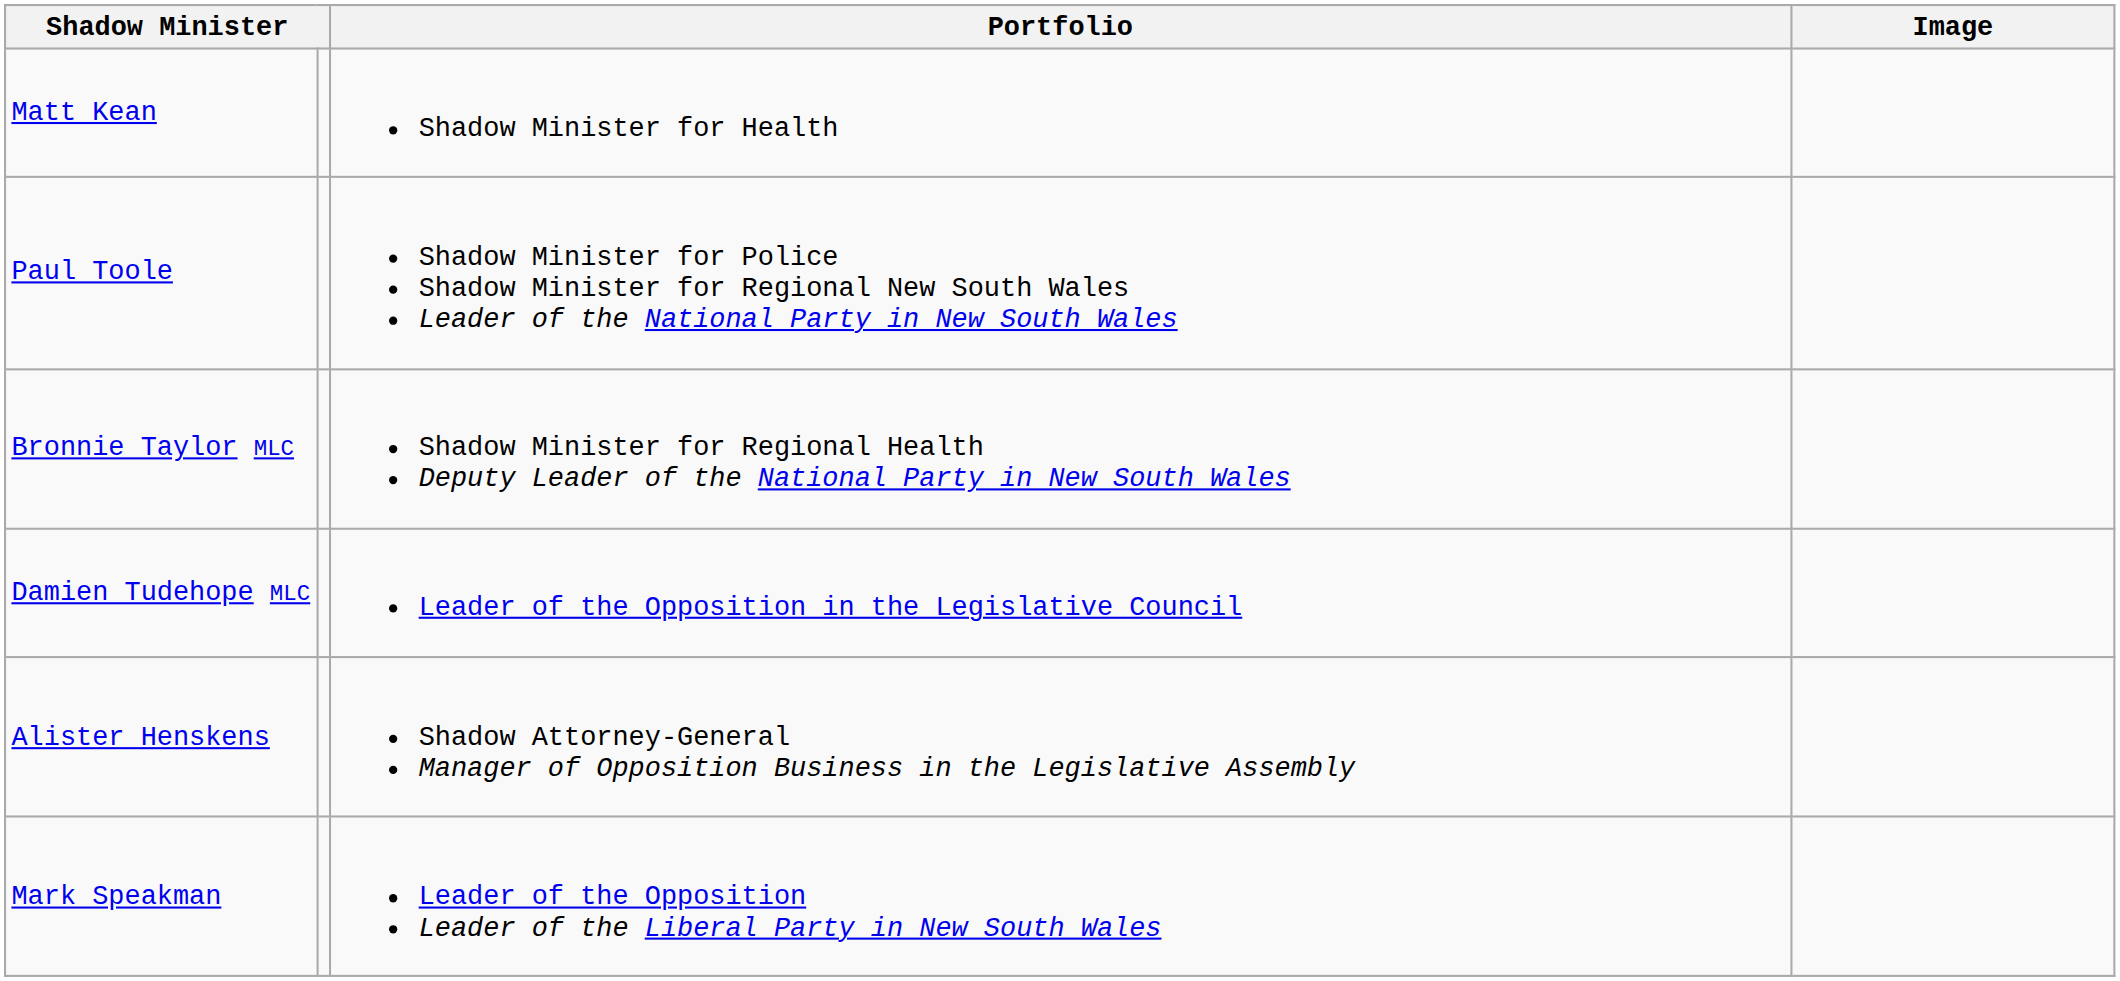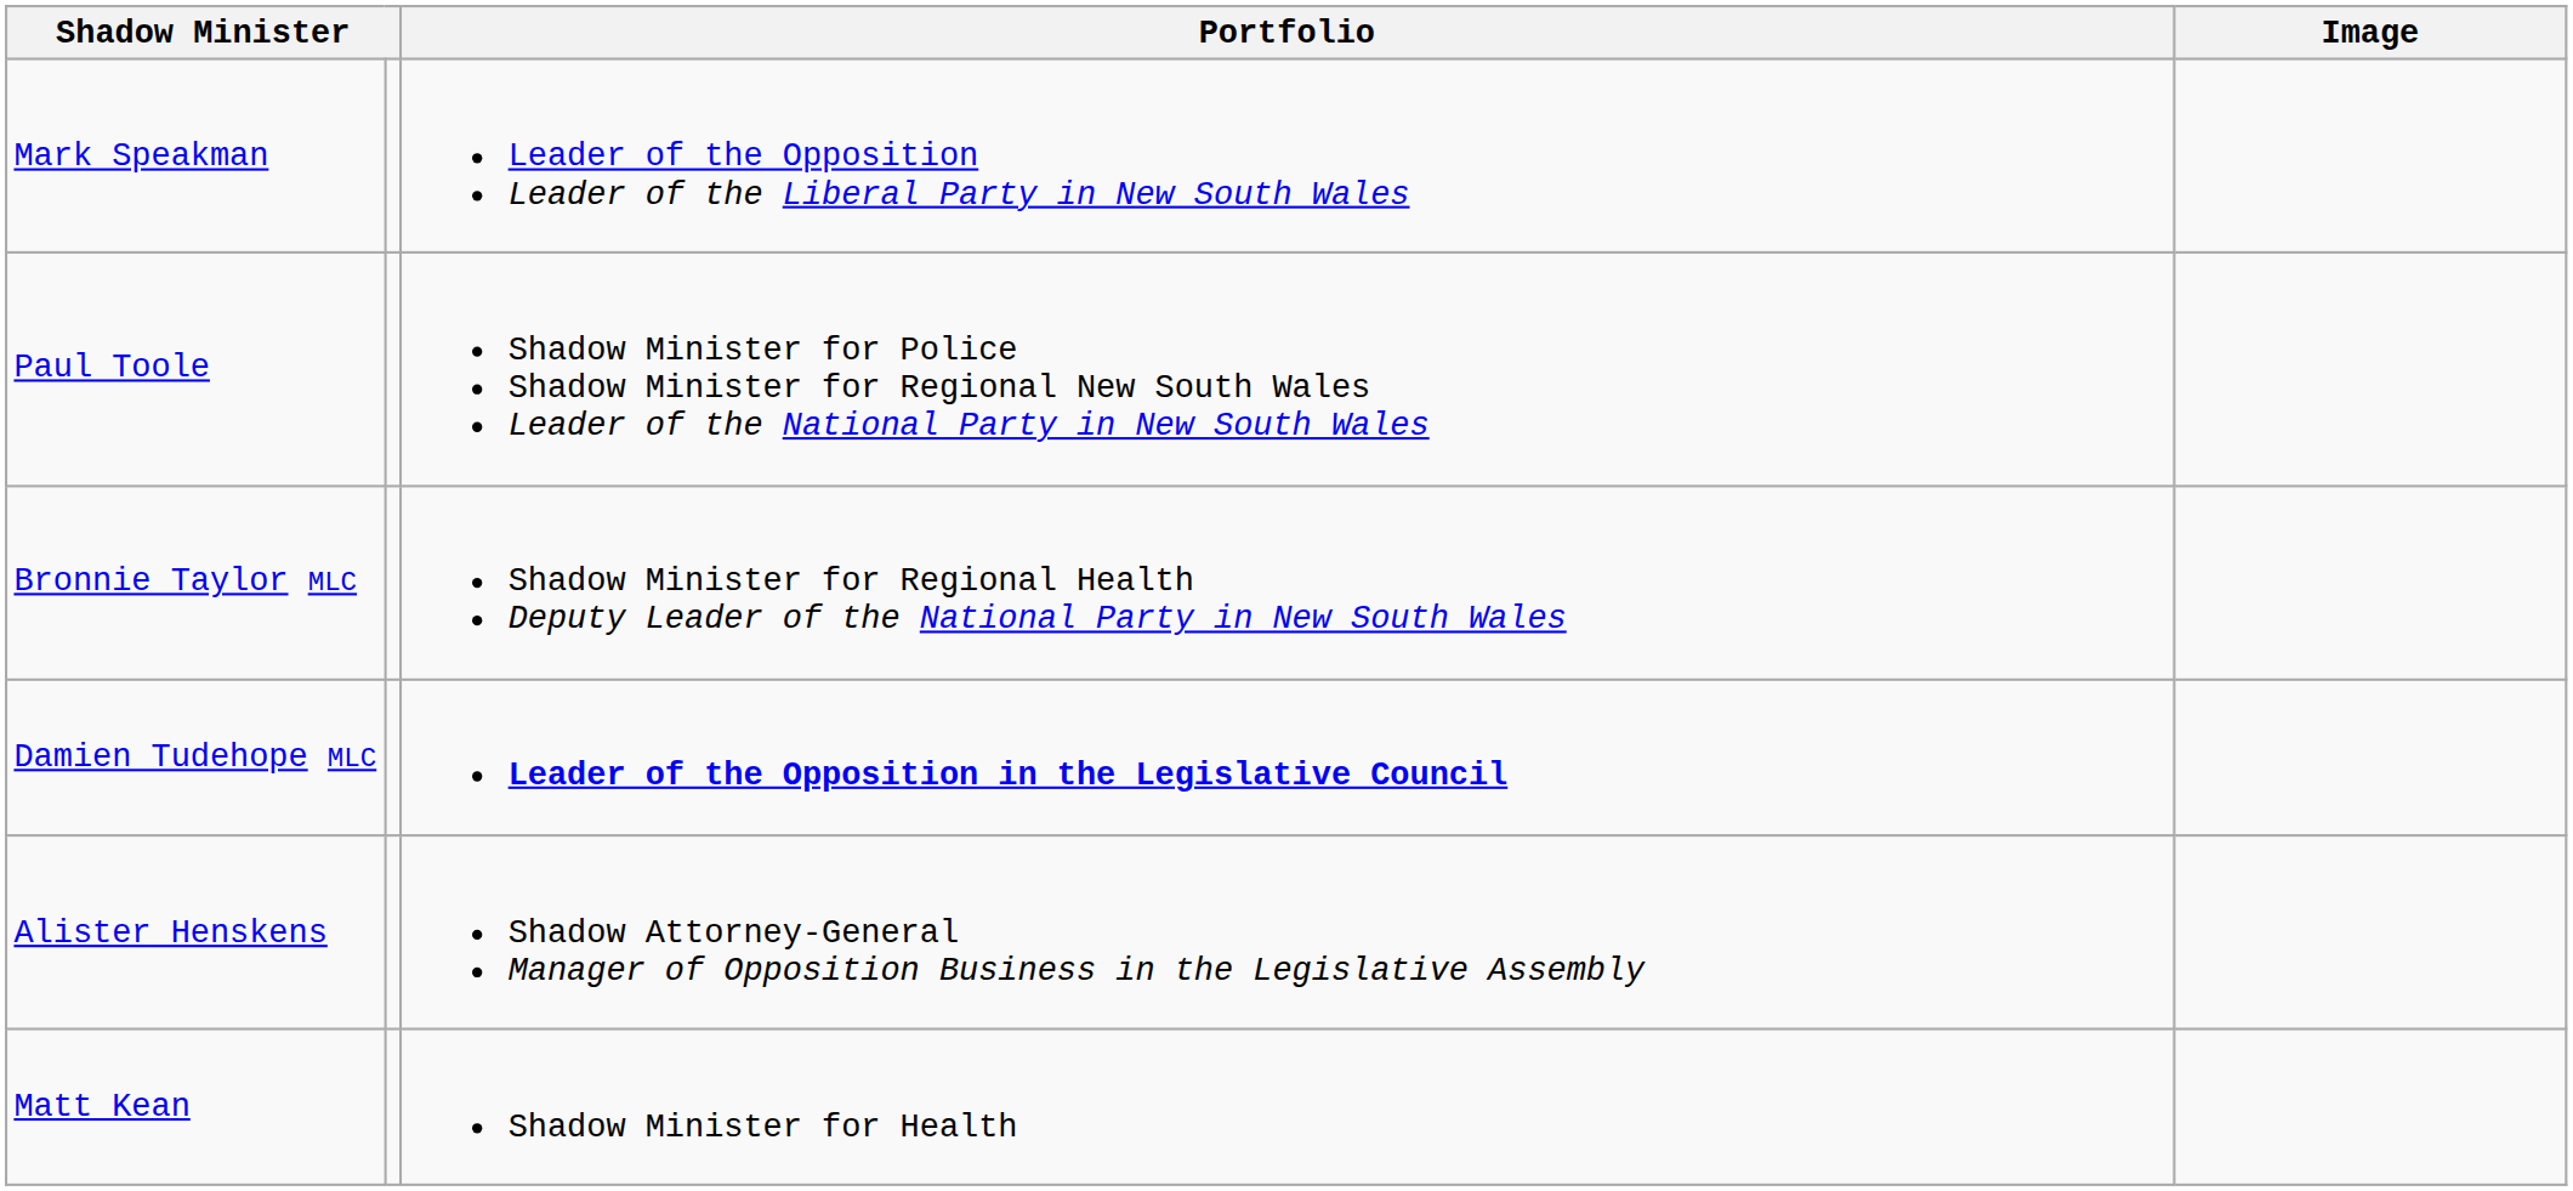 <table class="wikitable">
 <tr>
 <th width=80 colspan="2">Shadow Minister</th>
 <th width=700>Portfolio</th>
 <th width=150>Image</th>
 </tr>
 <tr>
-<td><a href='#'>Matt Kean</a> </td>
+<td><a href='#'>Mark Speakman</a> </td>
 <td></td>
-<td><br><ul><li>Shadow Minister for Health</li></ul></td>
+<td><br><ul><li><a href='#'>Leader of the Opposition</a></li><li><em>Leader of the <a href='#'>Liberal Party in New South Wales</a></em></li></ul></td>
 <td></td>
 </tr>
 <tr>
 <td><a href='#'>Paul Toole</a> </td>
 <td></td>
 <td><br><ul><li>Shadow Minister for Police</li><li>Shadow Minister for Regional New South Wales</li><li><em>Leader of the <a href='#'>National Party in New South Wales</a></em></li></ul></td>
 <td></td>
 </tr>
 <tr>
 <td><a href='#'>Bronnie Taylor</a> <small><a href='#'>MLC</a></small></td>
 <td></td>
 <td><br><ul><li>Shadow Minister for Regional Health</li><li><em>Deputy Leader of the <a href='#'>National Party in New South Wales</a></em></li></ul></td>
 <td></td>
 </tr>
 <tr>
 <td><a href='#'>Damien Tudehope</a> <small><a href='#'>MLC</a></small></td>
 <td></td>
-<td><br><ul><li><a href='#'>Leader of the Opposition in the Legislative Council</a></li></ul></td>
+<td><strong><br><ul><li><a href='#'>Leader of the Opposition in the Legislative Council</a></li></ul></strong></td>
 <td></td>
 </tr>
 <tr>
 <td><a href='#'>Alister Henskens</a> </td>
 <td></td>
 <td><br><ul><li>Shadow Attorney-General</li><li><em>Manager of Opposition Business in the Legislative Assembly</em></li></ul></td>
 <td></td>
 </tr>
 <tr>
-<td><a href='#'>Mark Speakman</a> </td>
+<td><a href='#'>Matt Kean</a> </td>
 <td></td>
-<td><br><ul><li><a href='#'>Leader of the Opposition</a></li><li><em>Leader of the <a href='#'>Liberal Party in New South Wales</a></em></li></ul></td>
+<td><br><ul><li>Shadow Minister for Health</li></ul></td>
 <td></td>
 </tr>
 </table>
